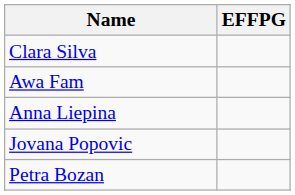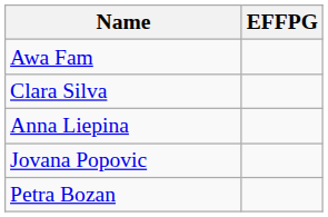 <table class=wikitable>
 <tr>
 <th width=167>Name</th>
 <th>EFFPG</th>
 </tr>
 <tr>
-<td> <a href='#'>Clara Silva</a></td>
+<td> <a href='#'>Awa Fam</a></td>
 <td></td>
 </tr>
 <tr>
-<td> <a href='#'>Awa Fam</a></td>
+<td> <a href='#'>Clara Silva</a></td>
 <td></td>
 </tr>
 <tr>
 <td> <a href='#'>Anna Liepina</a></td>
 <td></td>
 </tr>
 <tr>
 <td> <a href='#'>Jovana Popovic</a></td>
 <td></td>
 </tr>
 <tr>
 <td> <a href='#'>Petra Bozan</a></td>
 <td></td>
 </tr>
 </table>
